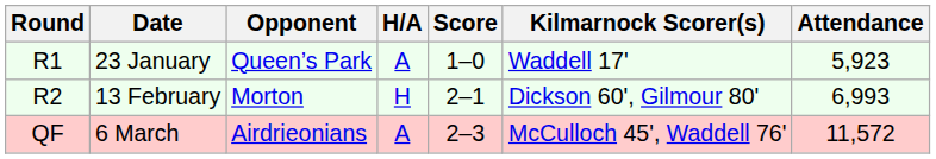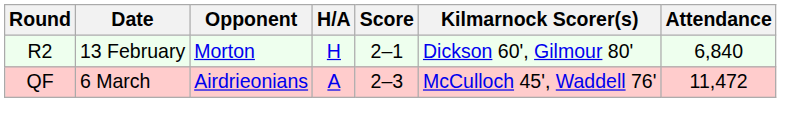 <table class="wikitable" style="text-align:center">
 <tr>
 <th>Round</th>
 <th>Date</th>
 <th>Opponent</th>
 <th>H/A</th>
 <th>Score</th>
 <th>Kilmarnock Scorer(s)</th>
 <th>Attendance</th>
 </tr>
 <tr bgcolor=#EEFFEE>
-<td>R1</td>
-<td align=left>23 January</td>
-<td align=left><a href='#'>Queen’s Park</a></td>
-<td><a href='#'>A</a></td>
-<td>1–0</td>
-<td align=left><a href='#'>Waddell</a> 17'</td>
-<td>5,923</td>
-</tr>
-<tr bgcolor=#EEFFEE>
 <td>R2</td>
 <td align=left>13 February</td>
 <td align=left><a href='#'>Morton</a></td>
 <td><a href='#'>H</a></td>
 <td>2–1</td>
 <td align=left><a href='#'>Dickson</a> 60', <a href='#'>Gilmour</a> 80'</td>
-<td>6,993</td>
+<td>6,840</td>
 </tr>
 <tr bgcolor=#FFCCCC>
 <td>QF</td>
 <td align=left>6 March</td>
 <td align=left><a href='#'>Airdrieonians</a></td>
 <td><a href='#'>A</a></td>
 <td>2–3</td>
 <td align=left><a href='#'>McCulloch</a> 45', <a href='#'>Waddell</a> 76'</td>
-<td>11,572</td>
+<td>11,472</td>
 </tr>
 </table>
